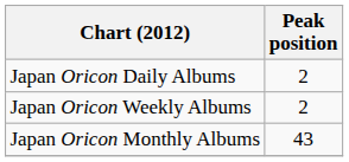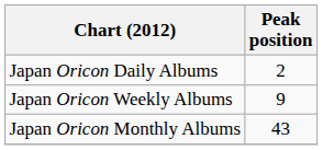 <table class="wikitable">
 <tr>
 <th align="left">Chart (2012)</th>
 <th align="center">Peak<br>position</th>
 </tr>
 <tr>
 <td>Japan <em>Oricon</em> Daily Albums</td>
 <td align="center">2</td>
 </tr>
 <tr>
 <td>Japan <em>Oricon</em> Weekly Albums</td>
-<td align="center">2</td>
+<td align="center">9</td>
 </tr>
 <tr>
 <td>Japan <em>Oricon</em> Monthly Albums</td>
 <td align="center">43</td>
 </tr>
 <tr>
 </tr>
 </table>
